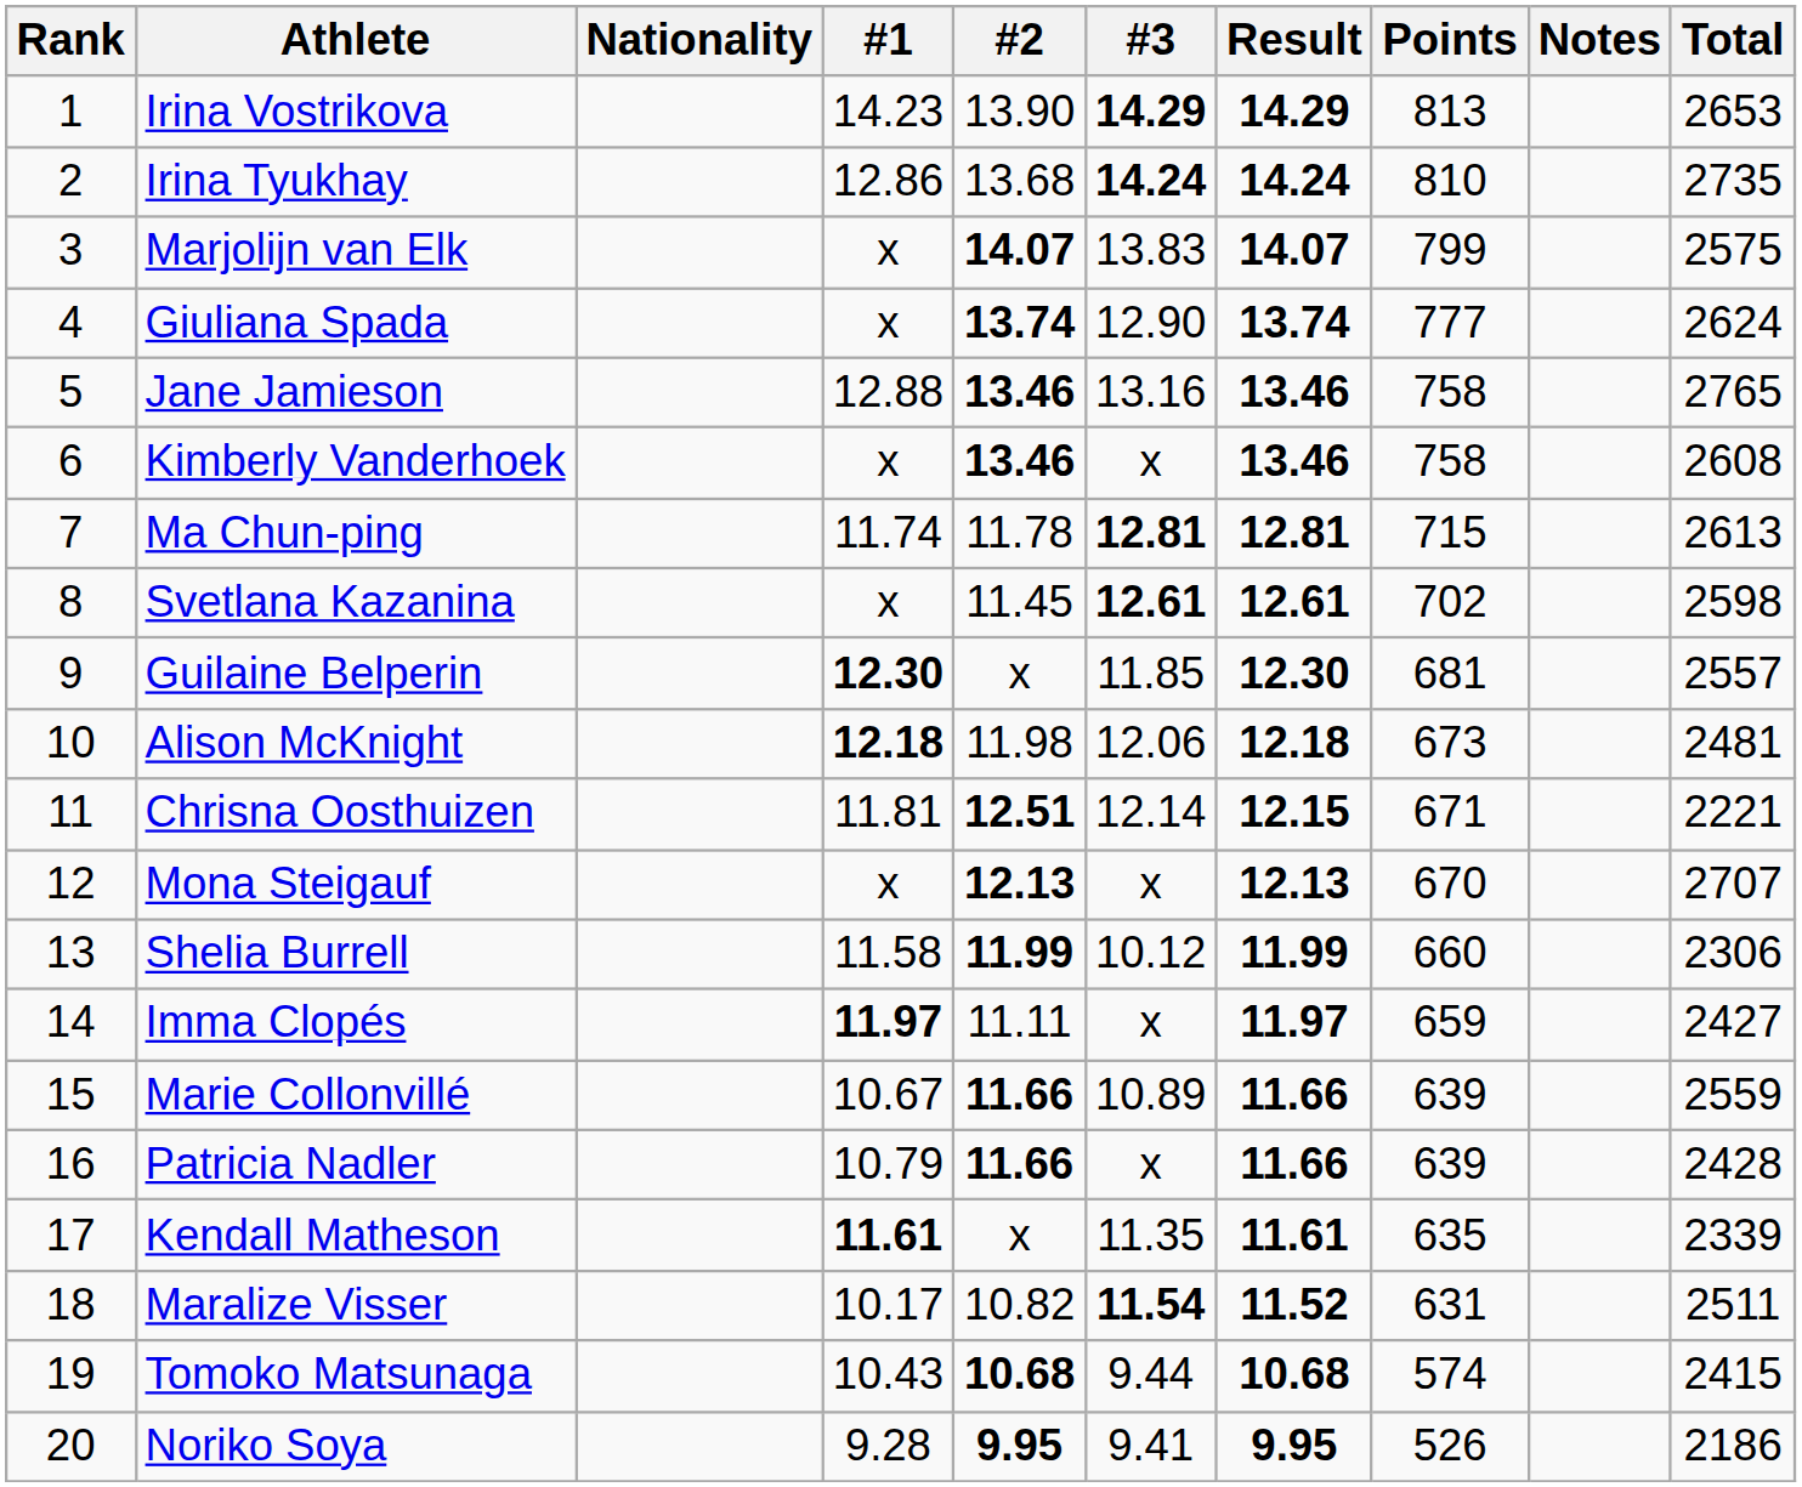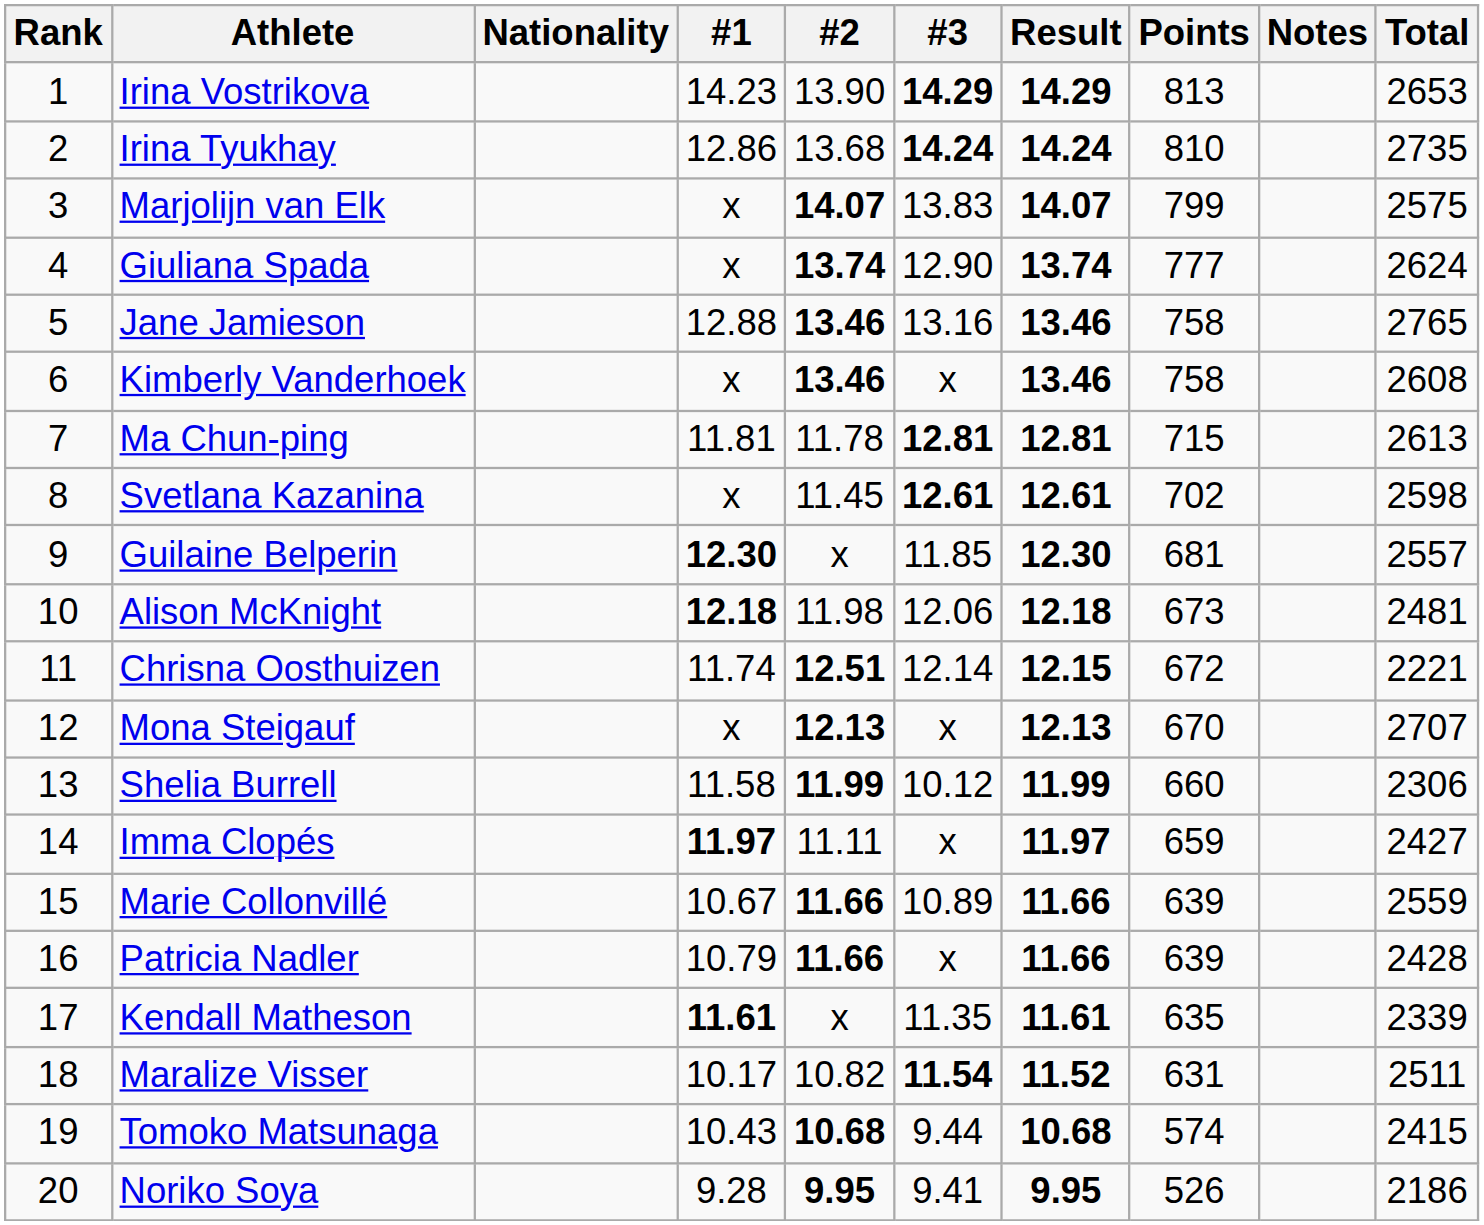 <table class="wikitable sortable" style="text-align:center">
 <tr>
 <th>Rank</th>
 <th>Athlete</th>
 <th>Nationality</th>
 <th>#1</th>
 <th>#2</th>
 <th>#3</th>
 <th>Result</th>
 <th>Points</th>
 <th>Notes</th>
 <th>Total</th>
 </tr>
 <tr>
 <td>1</td>
 <td align=left><a href='#'>Irina Vostrikova</a></td>
 <td align=left></td>
 <td>14.23</td>
 <td>13.90</td>
 <td><strong>14.29</strong></td>
 <td><strong>14.29</strong></td>
 <td>813</td>
 <td></td>
 <td>2653</td>
 </tr>
 <tr>
 <td>2</td>
 <td align=left><a href='#'>Irina Tyukhay</a></td>
 <td align=left></td>
 <td>12.86</td>
 <td>13.68</td>
 <td><strong>14.24</strong></td>
 <td><strong>14.24</strong></td>
 <td>810</td>
 <td></td>
 <td>2735</td>
 </tr>
 <tr>
 <td>3</td>
 <td align=left><a href='#'>Marjolijn van Elk</a></td>
 <td align=left></td>
 <td>x</td>
 <td><strong>14.07</strong></td>
 <td>13.83</td>
 <td><strong>14.07</strong></td>
 <td>799</td>
 <td></td>
 <td>2575</td>
 </tr>
 <tr>
 <td>4</td>
 <td align=left><a href='#'>Giuliana Spada</a></td>
 <td align=left></td>
 <td>x</td>
 <td><strong>13.74</strong></td>
 <td>12.90</td>
 <td><strong>13.74</strong></td>
 <td>777</td>
 <td></td>
 <td>2624</td>
 </tr>
 <tr>
 <td>5</td>
 <td align=left><a href='#'>Jane Jamieson</a></td>
 <td align=left></td>
 <td>12.88</td>
 <td><strong>13.46</strong></td>
 <td>13.16</td>
 <td><strong>13.46</strong></td>
 <td>758</td>
 <td></td>
 <td>2765</td>
 </tr>
 <tr>
 <td>6</td>
 <td align=left><a href='#'>Kimberly Vanderhoek</a></td>
 <td align=left></td>
 <td>x</td>
 <td><strong>13.46</strong></td>
 <td>x</td>
 <td><strong>13.46</strong></td>
 <td>758</td>
 <td></td>
 <td>2608</td>
 </tr>
 <tr>
 <td>7</td>
 <td align=left><a href='#'>Ma Chun-ping</a></td>
 <td align=left></td>
-<td>11.74</td>
+<td>11.81</td>
 <td>11.78</td>
 <td><strong>12.81</strong></td>
 <td><strong>12.81</strong></td>
 <td>715</td>
 <td></td>
 <td>2613</td>
 </tr>
 <tr>
 <td>8</td>
 <td align=left><a href='#'>Svetlana Kazanina</a></td>
 <td align=left></td>
 <td>x</td>
 <td>11.45</td>
 <td><strong>12.61</strong></td>
 <td><strong>12.61</strong></td>
 <td>702</td>
 <td></td>
 <td>2598</td>
 </tr>
 <tr>
 <td>9</td>
 <td align=left><a href='#'>Guilaine Belperin</a></td>
 <td align=left></td>
 <td><strong>12.30</strong></td>
 <td>x</td>
 <td>11.85</td>
 <td><strong>12.30</strong></td>
 <td>681</td>
 <td></td>
 <td>2557</td>
 </tr>
 <tr>
 <td>10</td>
 <td align=left><a href='#'>Alison McKnight</a></td>
 <td align=left></td>
 <td><strong>12.18</strong></td>
 <td>11.98</td>
 <td>12.06</td>
 <td><strong>12.18</strong></td>
 <td>673</td>
 <td></td>
 <td>2481</td>
 </tr>
 <tr>
 <td>11</td>
 <td align=left><a href='#'>Chrisna Oosthuizen</a></td>
 <td align=left></td>
-<td>11.81</td>
+<td>11.74</td>
 <td><strong>12.51</strong></td>
 <td>12.14</td>
 <td><strong>12.15</strong></td>
-<td>671</td>
+<td>672</td>
 <td></td>
 <td>2221</td>
 </tr>
 <tr>
 <td>12</td>
 <td align=left><a href='#'>Mona Steigauf</a></td>
 <td align=left></td>
 <td>x</td>
 <td><strong>12.13</strong></td>
 <td>x</td>
 <td><strong>12.13</strong></td>
 <td>670</td>
 <td></td>
 <td>2707</td>
 </tr>
 <tr>
 <td>13</td>
 <td align=left><a href='#'>Shelia Burrell</a></td>
 <td align=left></td>
 <td>11.58</td>
 <td><strong>11.99</strong></td>
 <td>10.12</td>
 <td><strong>11.99</strong></td>
 <td>660</td>
 <td></td>
 <td>2306</td>
 </tr>
 <tr>
 <td>14</td>
 <td align=left><a href='#'>Imma Clopés</a></td>
 <td align=left></td>
 <td><strong>11.97</strong></td>
 <td>11.11</td>
 <td>x</td>
 <td><strong>11.97</strong></td>
 <td>659</td>
 <td></td>
 <td>2427</td>
 </tr>
 <tr>
 <td>15</td>
 <td align=left><a href='#'>Marie Collonvillé</a></td>
 <td align=left></td>
 <td>10.67</td>
 <td><strong>11.66</strong></td>
 <td>10.89</td>
 <td><strong>11.66</strong></td>
 <td>639</td>
 <td></td>
 <td>2559</td>
 </tr>
 <tr>
 <td>16</td>
 <td align=left><a href='#'>Patricia Nadler</a></td>
 <td align=left></td>
 <td>10.79</td>
 <td><strong>11.66</strong></td>
 <td>x</td>
 <td><strong>11.66</strong></td>
 <td>639</td>
 <td></td>
 <td>2428</td>
 </tr>
 <tr>
 <td>17</td>
 <td align=left><a href='#'>Kendall Matheson</a></td>
 <td align=left></td>
 <td><strong>11.61</strong></td>
 <td>x</td>
 <td>11.35</td>
 <td><strong>11.61</strong></td>
 <td>635</td>
 <td></td>
 <td>2339</td>
 </tr>
 <tr>
 <td>18</td>
 <td align=left><a href='#'>Maralize Visser</a></td>
 <td align=left></td>
 <td>10.17</td>
 <td>10.82</td>
 <td><strong>11.54</strong></td>
 <td><strong>11.52</strong></td>
 <td>631</td>
 <td></td>
 <td>2511</td>
 </tr>
 <tr>
 <td>19</td>
 <td align=left><a href='#'>Tomoko Matsunaga</a></td>
 <td align=left></td>
 <td>10.43</td>
 <td><strong>10.68</strong></td>
 <td>9.44</td>
 <td><strong>10.68</strong></td>
 <td>574</td>
 <td></td>
 <td>2415</td>
 </tr>
 <tr>
 <td>20</td>
 <td align=left><a href='#'>Noriko Soya</a></td>
 <td align=left></td>
 <td>9.28</td>
 <td><strong>9.95</strong></td>
 <td>9.41</td>
 <td><strong>9.95</strong></td>
 <td>526</td>
 <td></td>
 <td>2186</td>
 </tr>
 </table>
